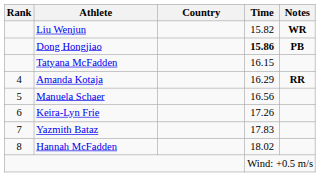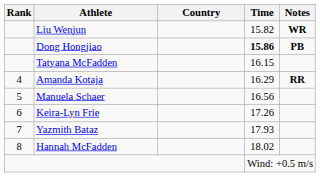 <table class="wikitable sortable" style="text-align:center">
 <tr>
 <th>Rank</th>
 <th style="width:180px">Athlete</th>
 <th style="width:125px">Country</th>
 <th>Time</th>
 <th>Notes</th>
 </tr>
 <tr>
 <td></td>
 <td style="text-align:left;"><a href='#'>Liu Wenjun</a></td>
 <td style="text-align:left;"></td>
 <td>15.82</td>
 <td><strong>WR</strong></td>
 </tr>
 <tr>
 <td></td>
 <td style="text-align:left;"><a href='#'>Dong Hongjiao</a></td>
 <td style="text-align:left;"></td>
 <td><strong>15.86</strong></td>
 <td><strong>PB</strong></td>
 </tr>
 <tr>
 <td></td>
 <td style="text-align:left;"><a href='#'>Tatyana McFadden</a></td>
 <td style="text-align:left;"></td>
 <td>16.15</td>
 <td></td>
 </tr>
 <tr>
 <td>4</td>
 <td style="text-align:left;"><a href='#'>Amanda Kotaja</a></td>
 <td style="text-align:left;"></td>
 <td>16.29</td>
 <td><strong>RR</strong></td>
 </tr>
 <tr>
 <td>5</td>
 <td style="text-align:left;"><a href='#'>Manuela Schaer</a></td>
 <td style="text-align:left;"></td>
 <td>16.56</td>
 <td></td>
 </tr>
 <tr>
 <td>6</td>
 <td style="text-align:left;"><a href='#'>Keira-Lyn Frie</a></td>
 <td style="text-align:left;"></td>
 <td>17.26</td>
 <td></td>
 </tr>
 <tr>
 <td>7</td>
 <td style="text-align:left;"><a href='#'>Yazmith Bataz</a></td>
 <td style="text-align:left;"></td>
-<td>17.83</td>
+<td>17.93</td>
 <td></td>
 </tr>
 <tr>
 <td>8</td>
 <td style="text-align:left;"><a href='#'>Hannah McFadden</a></td>
 <td style="text-align:left;"></td>
 <td>18.02</td>
 <td></td>
 </tr>
 <tr class="sortbottom">
 <td colspan="3"></td>
 <td colspan="2">Wind: +0.5 m/s</td>
 </tr>
 </table>
